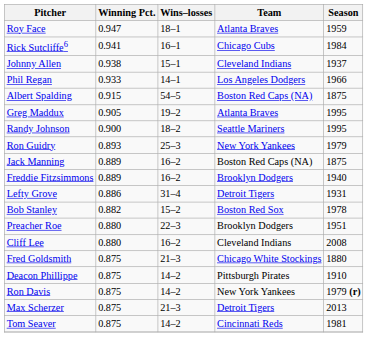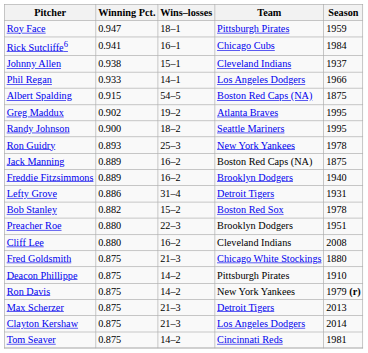 <table class="wikitable">
 <tr>
 <th>Pitcher</th>
 <th>Winning Pct.</th>
 <th>Wins–losses</th>
 <th>Team</th>
 <th>Season</th>
 </tr>
 <tr>
 <td><a href='#'>Roy Face</a></td>
 <td>0.947</td>
 <td>18–1</td>
-<td><a href='#'>Atlanta Braves</a></td>
+<td><a href='#'>Pittsburgh Pirates</a></td>
 <td>1959</td>
 </tr>
 <tr>
 <td><a href='#'>Rick Sutcliffe</a><a href='#'><sup>6</sup></a></td>
 <td>0.941</td>
 <td>16–1</td>
 <td><a href='#'>Chicago Cubs</a></td>
 <td>1984</td>
 </tr>
 <tr>
 <td><a href='#'>Johnny Allen</a></td>
 <td>0.938</td>
 <td>15–1</td>
 <td><a href='#'>Cleveland Indians</a></td>
 <td>1937</td>
 </tr>
 <tr>
 <td><a href='#'>Phil Regan</a></td>
 <td>0.933</td>
 <td>14–1</td>
 <td><a href='#'>Los Angeles Dodgers</a></td>
 <td>1966</td>
 </tr>
 <tr>
 <td><a href='#'>Albert Spalding</a></td>
 <td>0.915</td>
 <td>54–5</td>
 <td><a href='#'>Boston Red Caps (NA)</a></td>
 <td>1875</td>
 </tr>
 <tr>
 <td><a href='#'>Greg Maddux</a></td>
-<td>0.905</td>
+<td>0.902</td>
 <td>19–2</td>
 <td><a href='#'>Atlanta Braves</a></td>
 <td>1995</td>
 </tr>
 <tr>
 <td><a href='#'>Randy Johnson</a></td>
 <td>0.900</td>
 <td>18–2</td>
 <td><a href='#'>Seattle Mariners</a></td>
 <td>1995</td>
 </tr>
 <tr>
 <td><a href='#'>Ron Guidry</a></td>
 <td>0.893</td>
 <td>25–3</td>
 <td><a href='#'>New York Yankees</a></td>
-<td>1979</td>
+<td>1978</td>
 </tr>
 <tr>
 <td><a href='#'>Jack Manning</a></td>
 <td>0.889</td>
 <td>16–2</td>
 <td>Boston Red Caps (NA)</td>
 <td>1875</td>
 </tr>
 <tr>
 <td><a href='#'>Freddie Fitzsimmons</a></td>
 <td>0.889</td>
 <td>16–2</td>
 <td><a href='#'>Brooklyn Dodgers</a></td>
 <td>1940</td>
 </tr>
 <tr>
 <td><a href='#'>Lefty Grove</a></td>
 <td>0.886</td>
 <td>31–4</td>
 <td><a href='#'>Detroit Tigers</a></td>
 <td>1931</td>
 </tr>
 <tr>
 <td><a href='#'>Bob Stanley</a></td>
 <td>0.882</td>
 <td>15–2</td>
 <td><a href='#'>Boston Red Sox</a></td>
 <td>1978</td>
 </tr>
 <tr>
 <td><a href='#'>Preacher Roe</a></td>
 <td>0.880</td>
 <td>22–3</td>
 <td>Brooklyn Dodgers</td>
 <td>1951</td>
 </tr>
 <tr>
 <td><a href='#'>Cliff Lee</a></td>
 <td>0.880</td>
 <td>16–2</td>
 <td>Cleveland Indians</td>
 <td>2008</td>
 </tr>
 <tr>
 <td><a href='#'>Fred Goldsmith</a></td>
 <td>0.875</td>
 <td>21–3</td>
 <td><a href='#'>Chicago White Stockings</a></td>
 <td>1880</td>
 </tr>
 <tr>
 <td><a href='#'>Deacon Phillippe</a></td>
 <td>0.875</td>
 <td>14–2</td>
 <td>Pittsburgh Pirates</td>
 <td>1910</td>
 </tr>
 <tr>
 <td><a href='#'>Ron Davis</a></td>
 <td>0.875</td>
 <td>14–2</td>
 <td>New York Yankees</td>
 <td>1979 <strong>(r)</strong></td>
 </tr>
 <tr>
 <td><a href='#'>Max Scherzer</a></td>
 <td>0.875</td>
 <td>21–3</td>
 <td><a href='#'>Detroit Tigers</a></td>
 <td>2013</td>
 </tr>
 <tr>
+<td><a href='#'>Clayton Kershaw</a></td>
+<td>0.875</td>
+<td>21–3</td>
+<td><a href='#'>Los Angeles Dodgers</a></td>
+<td>2014</td>
+</tr>
+<tr>
 <td><a href='#'>Tom Seaver</a></td>
 <td>0.875</td>
 <td>14–2</td>
 <td><a href='#'>Cincinnati Reds</a></td>
 <td>1981</td>
 </tr>
 <tr>
 </tr>
 </table>
